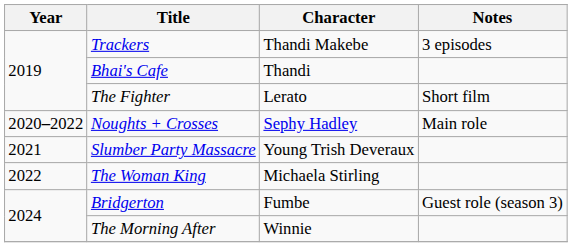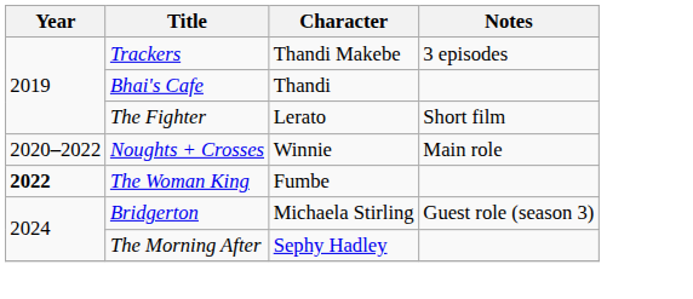 <table class="wikitable">
 <tr>
 <th>Year</th>
 <th>Title</th>
 <th>Character</th>
 <th>Notes</th>
 </tr>
 <tr>
 <td rowspan="3">2019</td>
 <td><em><a href='#'>Trackers</a></em></td>
 <td>Thandi Makebe</td>
 <td>3 episodes</td>
 </tr>
 <tr>
 <td><em><a href='#'>Bhai's Cafe</a></em></td>
 <td>Thandi</td>
 <td></td>
 </tr>
 <tr>
 <td><em>The Fighter</em></td>
 <td>Lerato</td>
 <td>Short film</td>
 </tr>
 <tr>
 <td>2020<strong>–</strong>2022</td>
 <td><em><a href='#'>Noughts + Crosses</a></em></td>
-<td><a href='#'>Sephy Hadley</a></td>
+<td>Winnie</td>
 <td>Main role</td>
 </tr>
 <tr>
-<td>2021</td>
-<td><em><a href='#'>Slumber Party Massacre</a></em></td>
-<td>Young Trish Deveraux</td>
-<td></td>
-</tr>
-<tr>
-<td>2022</td>
+<td><strong>2022</strong></td>
 <td><em><a href='#'>The Woman King</a></em></td>
-<td>Michaela Stirling</td>
+<td>Fumbe</td>
 </tr>
 <tr>
 <td rowspan="2">2024</td>
 <td><em><a href='#'>Bridgerton</a></em></td>
-<td>Fumbe</td>
+<td>Michaela Stirling</td>
 <td>Guest role (season 3)</td>
 </tr>
 <tr>
 <td><em>The Morning After</em></td>
-<td>Winnie</td>
+<td><a href='#'>Sephy Hadley</a></td>
 <td></td>
 </tr>
 <tr>
 </tr>
 </table>
